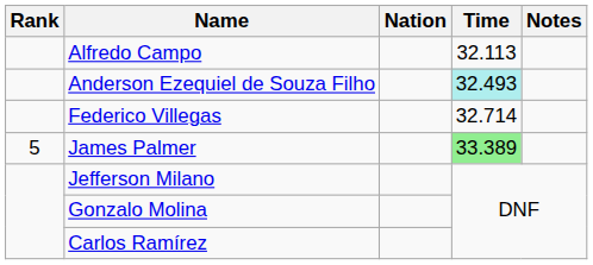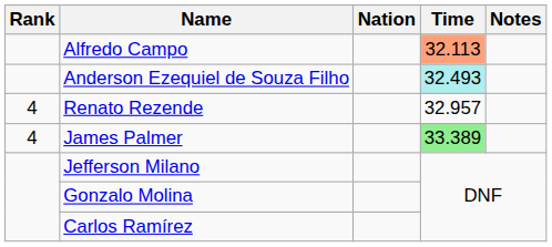 <table class="wikitable sortable" style="text-align:center">
 <tr>
 <th>Rank</th>
 <th>Name</th>
 <th>Nation</th>
 <th>Time</th>
 <th>Notes</th>
 </tr>
 <tr>
 <td></td>
 <td align=left><a href='#'>Alfredo Campo</a></td>
 <td align=left></td>
-<td>32.113</td>
+<td style="background: lightsalmon;">32.113</td>
 <td></td>
 </tr>
 <tr>
 <td></td>
 <td align=left><a href='#'>Anderson Ezequiel de Souza Filho</a></td>
 <td align=left></td>
 <td style="background: paleturquoise;">32.493</td>
 <td></td>
 </tr>
 <tr>
-<td></td>
-<td align=left><a href='#'>Federico Villegas</a></td>
+<td>4</td>
+<td align=left><a href='#'>Renato Rezende</a></td>
 <td align=left></td>
-<td>32.714</td>
+<td>32.957</td>
 <td></td>
 </tr>
 <tr>
-<td>5</td>
+<td>4</td>
 <td align=left><a href='#'>James Palmer</a></td>
 <td align=left></td>
 <td style="background: lightgreen;">33.389</td>
 <td></td>
 </tr>
 <tr>
 <td rowspan=3></td>
 <td align=left><a href='#'>Jefferson Milano</a></td>
 <td align=left></td>
 <td colspan=2 rowspan=3>DNF</td>
 </tr>
 <tr>
 <td align=left><a href='#'>Gonzalo Molina</a></td>
 <td align=left></td>
 </tr>
 <tr>
 <td align=left><a href='#'>Carlos Ramírez</a></td>
 <td align=left></td>
 </tr>
 </table>
